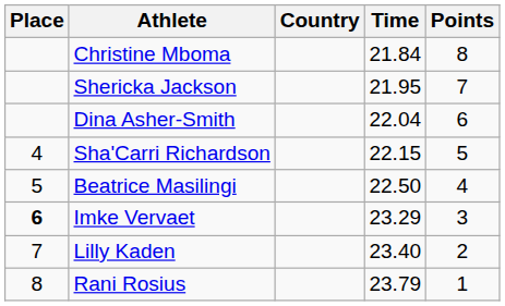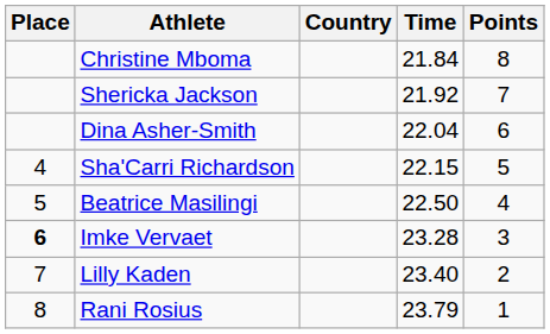 <table class="wikitable">
 <tr>
 <th>Place</th>
 <th>Athlete</th>
 <th>Country</th>
 <th>Time</th>
 <th>Points</th>
 </tr>
 <tr>
 <td align=center></td>
 <td><a href='#'>Christine Mboma</a></td>
 <td></td>
 <td>21.84</td>
 <td align=center>8</td>
 </tr>
 <tr>
 <td align=center></td>
 <td><a href='#'>Shericka Jackson</a></td>
 <td></td>
-<td>21.95</td>
+<td>21.92</td>
 <td align=center>7</td>
 </tr>
 <tr>
 <td align=center></td>
 <td><a href='#'>Dina Asher-Smith</a></td>
 <td></td>
 <td>22.04</td>
 <td align=center>6</td>
 </tr>
 <tr>
 <td align=center>4</td>
 <td><a href='#'>Sha'Carri Richardson</a></td>
 <td></td>
 <td>22.15</td>
 <td align=center>5</td>
 </tr>
 <tr>
 <td align=center>5</td>
 <td><a href='#'>Beatrice Masilingi</a></td>
 <td></td>
 <td>22.50</td>
 <td align=center>4</td>
 </tr>
 <tr>
 <td align=center><strong>6</strong></td>
 <td><a href='#'>Imke Vervaet</a></td>
 <td></td>
-<td>23.29</td>
+<td>23.28</td>
 <td align=center>3</td>
 </tr>
 <tr>
 <td align=center>7</td>
 <td><a href='#'>Lilly Kaden</a></td>
 <td></td>
 <td>23.40</td>
 <td align=center>2</td>
 </tr>
 <tr>
 <td align=center>8</td>
 <td><a href='#'>Rani Rosius</a></td>
 <td></td>
 <td>23.79</td>
 <td align=center>1</td>
 </tr>
 </table>
